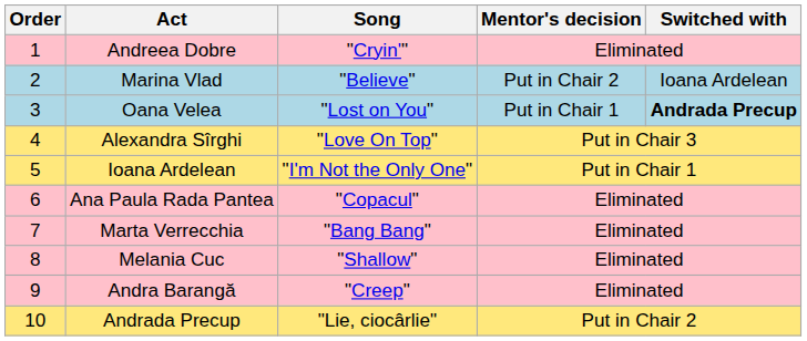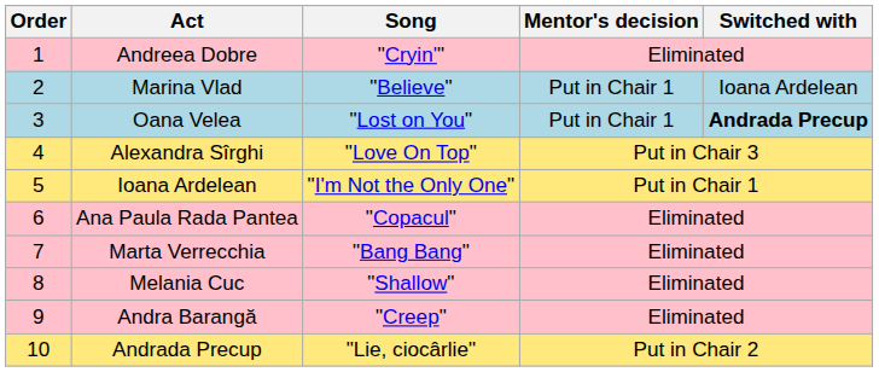 <table class="wikitable plainrowheaders" style="text-align: center;">
 <tr>
 <th>Order</th>
 <th>Act</th>
 <th>Song</th>
 <th>Mentor's decision</th>
 <th>Switched with</th>
 </tr>
 <tr bgcolor=pink>
 <td>1</td>
 <td>Andreea Dobre</td>
 <td>"<a href='#'>Cryin'</a>"</td>
 <td colspan="2">Eliminated</td>
 </tr>
 <tr bgcolor=lightblue>
 <td>2</td>
 <td>Marina Vlad</td>
 <td>"<a href='#'>Believe</a>"</td>
-<td>Put in Chair 2</td>
+<td>Put in Chair 1</td>
 <td>Ioana Ardelean</td>
 </tr>
 <tr bgcolor=lightblue>
 <td>3</td>
 <td>Oana Velea</td>
 <td>"<a href='#'>Lost on You</a>"</td>
 <td>Put in Chair 1</td>
 <td><strong>Andrada Precup</strong></td>
 </tr>
 <tr bgcolor=#FFE87C>
 <td>4</td>
 <td>Alexandra Sîrghi</td>
 <td>"<a href='#'>Love On Top</a>"</td>
 <td colspan="2">Put in Chair 3</td>
 </tr>
 <tr bgcolor=#FFE87C>
 <td>5</td>
 <td>Ioana Ardelean</td>
 <td>"<a href='#'>I'm Not the Only One</a>"</td>
 <td colspan="2">Put in Chair 1</td>
 </tr>
 <tr bgcolor=pink>
 <td>6</td>
 <td>Ana Paula Rada Pantea</td>
 <td>"<a href='#'>Copacul</a>"</td>
 <td colspan="2">Eliminated</td>
 </tr>
 <tr bgcolor=pink>
 <td>7</td>
 <td>Marta Verrecchia</td>
 <td>"<a href='#'>Bang Bang</a>"</td>
 <td colspan="2">Eliminated</td>
 </tr>
 <tr bgcolor=pink>
 <td>8</td>
 <td>Melania Cuc</td>
 <td>"<a href='#'>Shallow</a>"</td>
 <td colspan="2">Eliminated</td>
 </tr>
 <tr bgcolor=pink>
 <td>9</td>
 <td>Andra Barangă</td>
 <td>"<a href='#'>Creep</a>"</td>
 <td colspan="2">Eliminated</td>
 </tr>
 <tr bgcolor=#FFE87C>
 <td>10</td>
 <td>Andrada Precup</td>
 <td>"Lie, ciocârlie"</td>
 <td colspan="2">Put in Chair 2</td>
 </tr>
 </table>
